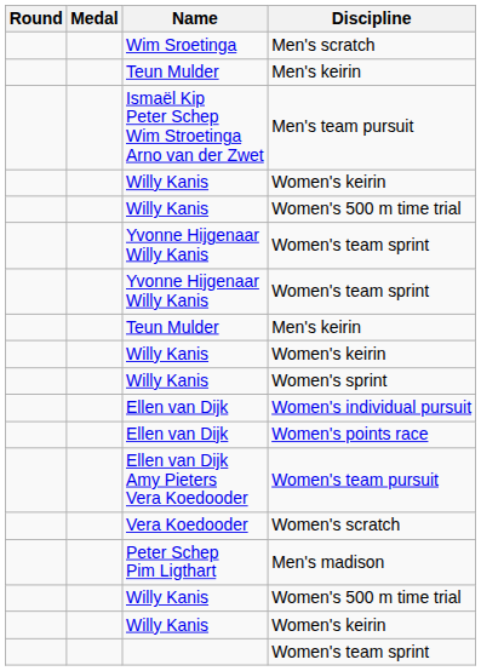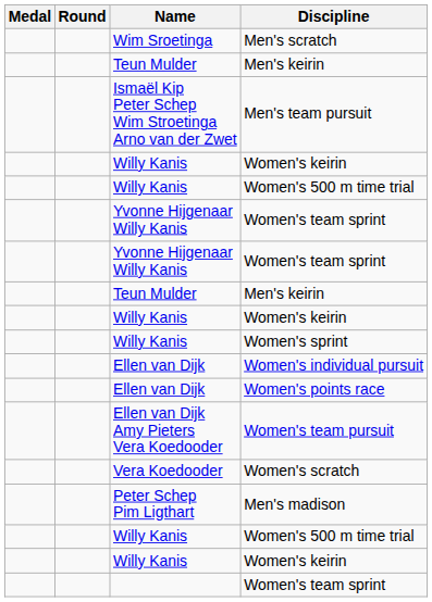 <table class="wikitable sortable">
 <tr>
+<th>Medal</th>
 <th>Round</th>
-<th>Medal</th>
 <th>Name</th>
 <th>Discipline</th>
 </tr>
 <tr>
 <td></td>
 <td></td>
 <td><a href='#'>Wim Sroetinga</a></td>
 <td>Men's scratch</td>
 </tr>
 <tr>
 <td></td>
 <td></td>
 <td><a href='#'>Teun Mulder</a></td>
 <td>Men's keirin</td>
 </tr>
 <tr>
 <td></td>
 <td></td>
 <td><a href='#'>Ismaël Kip</a><br><a href='#'>Peter Schep</a><br><a href='#'>Wim Stroetinga</a><br><a href='#'>Arno van der Zwet</a></td>
 <td>Men's team pursuit</td>
 </tr>
 <tr>
 <td></td>
 <td></td>
 <td><a href='#'>Willy Kanis</a></td>
 <td>Women's keirin</td>
 </tr>
 <tr>
 <td></td>
 <td></td>
 <td><a href='#'>Willy Kanis</a></td>
 <td>Women's 500 m time trial</td>
 </tr>
 <tr>
 <td></td>
 <td></td>
 <td><a href='#'>Yvonne Hijgenaar</a><br><a href='#'>Willy Kanis</a></td>
 <td>Women's team sprint</td>
 </tr>
 <tr>
 <td></td>
 <td></td>
 <td><a href='#'>Yvonne Hijgenaar</a><br><a href='#'>Willy Kanis</a></td>
 <td>Women's team sprint</td>
 </tr>
 <tr>
 <td></td>
 <td></td>
 <td><a href='#'>Teun Mulder</a></td>
 <td>Men's keirin</td>
 </tr>
 <tr>
 <td></td>
 <td></td>
 <td><a href='#'>Willy Kanis</a></td>
 <td>Women's keirin</td>
 </tr>
 <tr>
 <td></td>
 <td></td>
 <td><a href='#'>Willy Kanis</a></td>
 <td>Women's sprint</td>
 </tr>
 <tr>
 <td></td>
 <td></td>
 <td><a href='#'>Ellen van Dijk</a></td>
 <td><a href='#'>Women's individual pursuit</a></td>
 </tr>
 <tr>
 <td></td>
 <td></td>
 <td><a href='#'>Ellen van Dijk</a></td>
 <td><a href='#'>Women's points race</a></td>
 </tr>
 <tr>
 <td></td>
 <td></td>
 <td><a href='#'>Ellen van Dijk</a><br><a href='#'>Amy Pieters</a><br><a href='#'>Vera Koedooder</a></td>
 <td><a href='#'>Women's team pursuit</a></td>
 </tr>
 <tr>
 <td></td>
 <td></td>
 <td><a href='#'>Vera Koedooder</a></td>
 <td>Women's scratch</td>
 </tr>
 <tr>
 <td></td>
 <td></td>
 <td><a href='#'>Peter Schep</a><br><a href='#'>Pim Ligthart</a></td>
 <td>Men's madison</td>
 </tr>
 <tr>
 <td></td>
 <td></td>
 <td><a href='#'>Willy Kanis</a></td>
 <td>Women's 500 m time trial</td>
 </tr>
 <tr>
+<td></td>
 <td><strong></strong></td>
-<td></td>
 <td><a href='#'>Willy Kanis</a></td>
 <td>Women's keirin</td>
 </tr>
 <tr>
+<td></td>
 <td><strong></strong></td>
-<td></td>
 <td></td>
 <td>Women's team sprint</td>
 </tr>
 </table>
